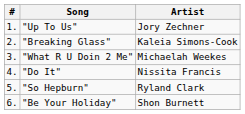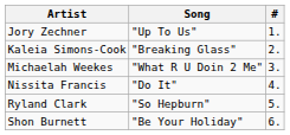 <table class="wikitable">
 <tr>
+<th>Artist</th>
+<th>Song</th>
 <th>#</th>
-<th>Song</th>
-<th>Artist</th>
 </tr>
 <tr>
+<td>Jory Zechner</td>
+<td>"Up To Us"</td>
 <td>1.</td>
-<td>"Up To Us"</td>
-<td>Jory Zechner</td>
 </tr>
 <tr>
+<td>Kaleia Simons-Cook</td>
+<td>"Breaking Glass"</td>
 <td>2.</td>
-<td>"Breaking Glass"</td>
-<td>Kaleia Simons-Cook</td>
 </tr>
 <tr>
+<td>Michaelah Weekes</td>
+<td>"What R U Doin 2 Me"</td>
 <td>3.</td>
-<td>"What R U Doin 2 Me"</td>
-<td>Michaelah Weekes</td>
 </tr>
 <tr>
+<td>Nissita Francis</td>
+<td>"Do It"</td>
 <td>4.</td>
-<td>"Do It"</td>
-<td>Nissita Francis</td>
 </tr>
 <tr>
+<td>Ryland Clark</td>
+<td>"So Hepburn"</td>
 <td>5.</td>
-<td>"So Hepburn"</td>
-<td>Ryland Clark</td>
 </tr>
 <tr>
+<td>Shon Burnett</td>
+<td>"Be Your Holiday"</td>
 <td>6.</td>
-<td>"Be Your Holiday"</td>
-<td>Shon Burnett</td>
 </tr>
 </table>
